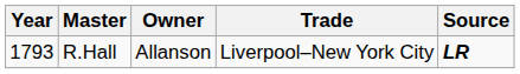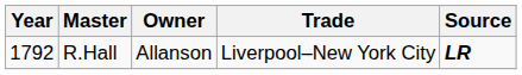 <table class=" wikitable">
 <tr>
 <th>Year</th>
 <th>Master</th>
 <th>Owner</th>
 <th>Trade</th>
 <th>Source</th>
 </tr>
 <tr>
-<td>1793</td>
+<td>1792</td>
 <td>R.Hall</td>
 <td>Allanson</td>
 <td>Liverpool–New York City</td>
 <td><strong><em>LR</em></strong></td>
 </tr>
 <tr>
 </tr>
 </table>
